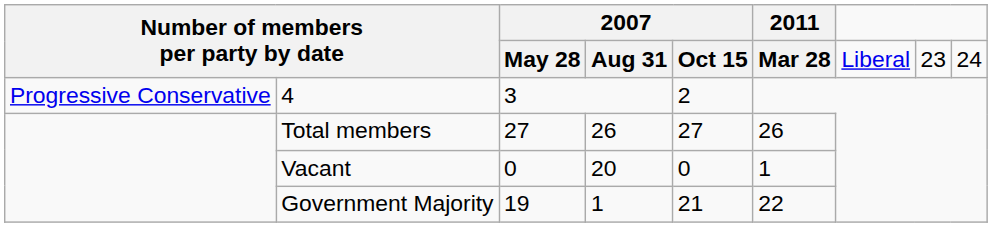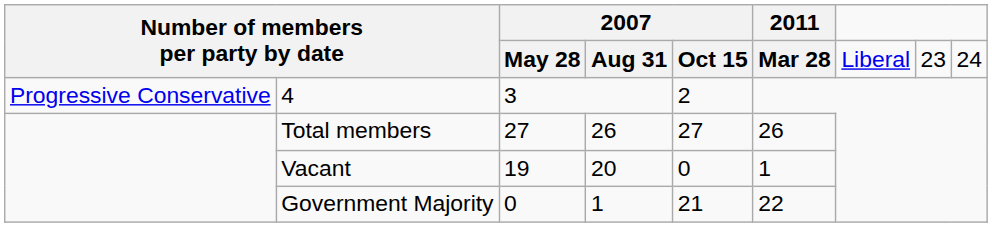 <table class="wikitable">
 <tr>
 <th colspan=2 rowspan=2>Number of members<br>per party by date</th>
 <th colspan=3>2007</th>
 <th>2011</th>
 </tr>
 <tr>
 <th>May 28</th>
 <th>Aug 31</th>
 <th>Oct 15</th>
 <th>Mar 28<br></th>
 <td><a href='#'>Liberal</a></td>
 <td colspan=2>23</td>
 <td colspan=2>24</td>
 </tr>
 <tr>
 <td><a href='#'>Progressive Conservative</a></td>
 <td>4</td>
 <td colspan=2>3</td>
 <td>2</td>
 </tr>
 <tr>
 <td rowspan=3></td>
 <td>Total members</td>
 <td>27</td>
 <td>26</td>
 <td>27</td>
 <td>26</td>
 </tr>
 <tr>
 <td>Vacant</td>
-<td>0</td>
+<td>19</td>
 <td>20</td>
 <td>0</td>
 <td>1</td>
 </tr>
 <tr>
 <td>Government Majority</td>
-<td>19</td>
+<td>0</td>
 <td>1</td>
 <td>21</td>
 <td>22</td>
 </tr>
 </table>
